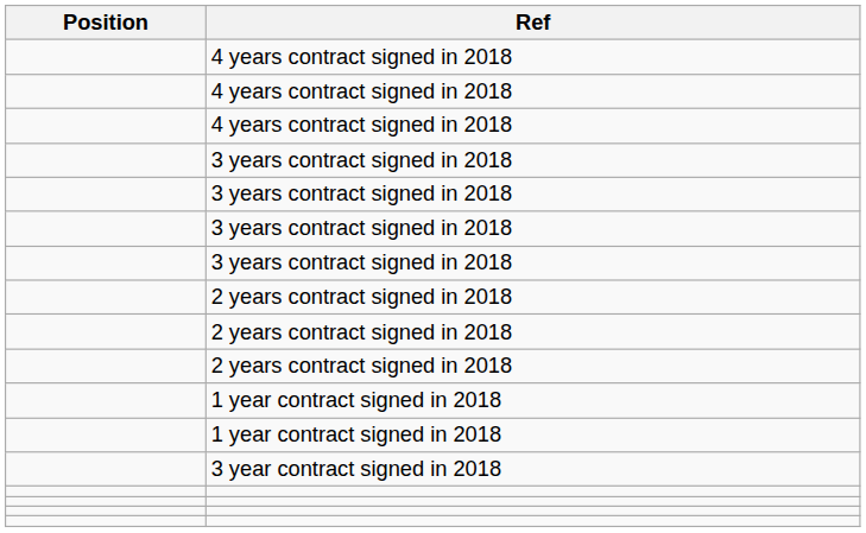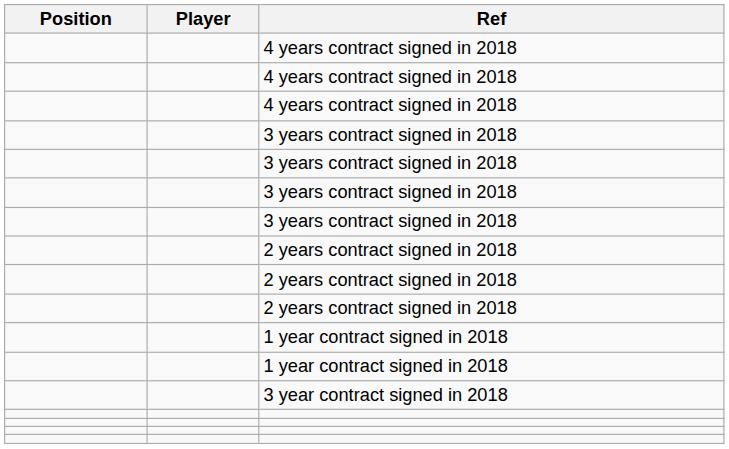 <table class="wikitable sortable" style="width:50%; text-align:center; text-align:left;">
 <tr>
 <th>Position</th>
+<th>Player</th>
 <th>Ref</th>
 </tr>
 <tr>
+<td></td>
 <td></td>
 <td>4 years contract signed in 2018</td>
 </tr>
 <tr>
 <td></td>
-<td>4 years contract signed in 2018</td>
-</tr>
-<tr>
 <td></td>
 <td>4 years contract signed in 2018</td>
 </tr>
 <tr>
 <td></td>
-<td>3 years contract signed in 2018</td>
+<td></td>
+<td>4 years contract signed in 2018</td>
 </tr>
 <tr>
+<td></td>
 <td></td>
 <td>3 years contract signed in 2018</td>
 </tr>
 <tr>
 <td></td>
-<td>3 years contract signed in 2018</td>
-</tr>
-<tr>
 <td></td>
 <td>3 years contract signed in 2018</td>
 </tr>
 <tr>
 <td></td>
-<td>2 years contract signed in 2018</td>
+<td></td>
+<td>3 years contract signed in 2018</td>
 </tr>
 <tr>
+<td></td>
+<td></td>
+<td>3 years contract signed in 2018</td>
+</tr>
+<tr>
+<td></td>
 <td></td>
 <td>2 years contract signed in 2018</td>
 </tr>
 <tr>
 <td></td>
+<td></td>
 <td>2 years contract signed in 2018</td>
 </tr>
 <tr>
+<td></td>
+<td></td>
+<td>2 years contract signed in 2018</td>
+</tr>
+<tr>
+<td></td>
 <td></td>
 <td>1 year contract signed in 2018</td>
 </tr>
 <tr>
 <td></td>
+<td></td>
 <td>1 year contract signed in 2018</td>
 </tr>
 <tr>
+<td></td>
 <td></td>
 <td>3 year contract signed in 2018</td>
 </tr>
 <tr>
 <td></td>
 <td></td>
+<td></td>
 </tr>
 <tr>
+<td></td>
 <td></td>
 <td></td>
 </tr>
 <tr>
 <td></td>
 <td></td>
+<td></td>
 </tr>
 <tr>
 <td></td>
 <td></td>
+<td></td>
 </tr>
 </table>
